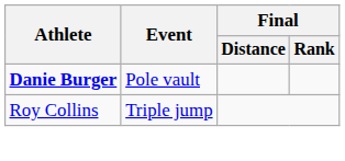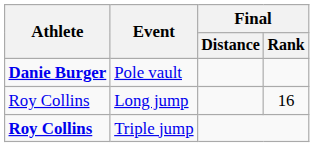 <table class=wikitable style=font-size:90%>
 <tr>
 <th rowspan=2>Athlete</th>
 <th rowspan=2>Event</th>
 <th colspan=2>Final</th>
 </tr>
 <tr style=font-size:95%>
 <th>Distance</th>
 <th>Rank</th>
 </tr>
 <tr align=center>
 <td align=left><strong><a href='#'>Danie Burger</a></strong></td>
 <td align=left><a href='#'>Pole vault</a></td>
 <td></td>
 <td></td>
 </tr>
 <tr align=center>
 <td align=left><a href='#'>Roy Collins</a></td>
+<td align=left><a href='#'>Long jump</a></td>
+<td></td>
+<td>16</td>
+</tr>
+<tr align=center>
+<td align=left><strong><a href='#'>Roy Collins</a></strong></td>
 <td align=left><a href='#'>Triple jump</a></td>
 <td colspan=2></td>
 </tr>
 </table>
